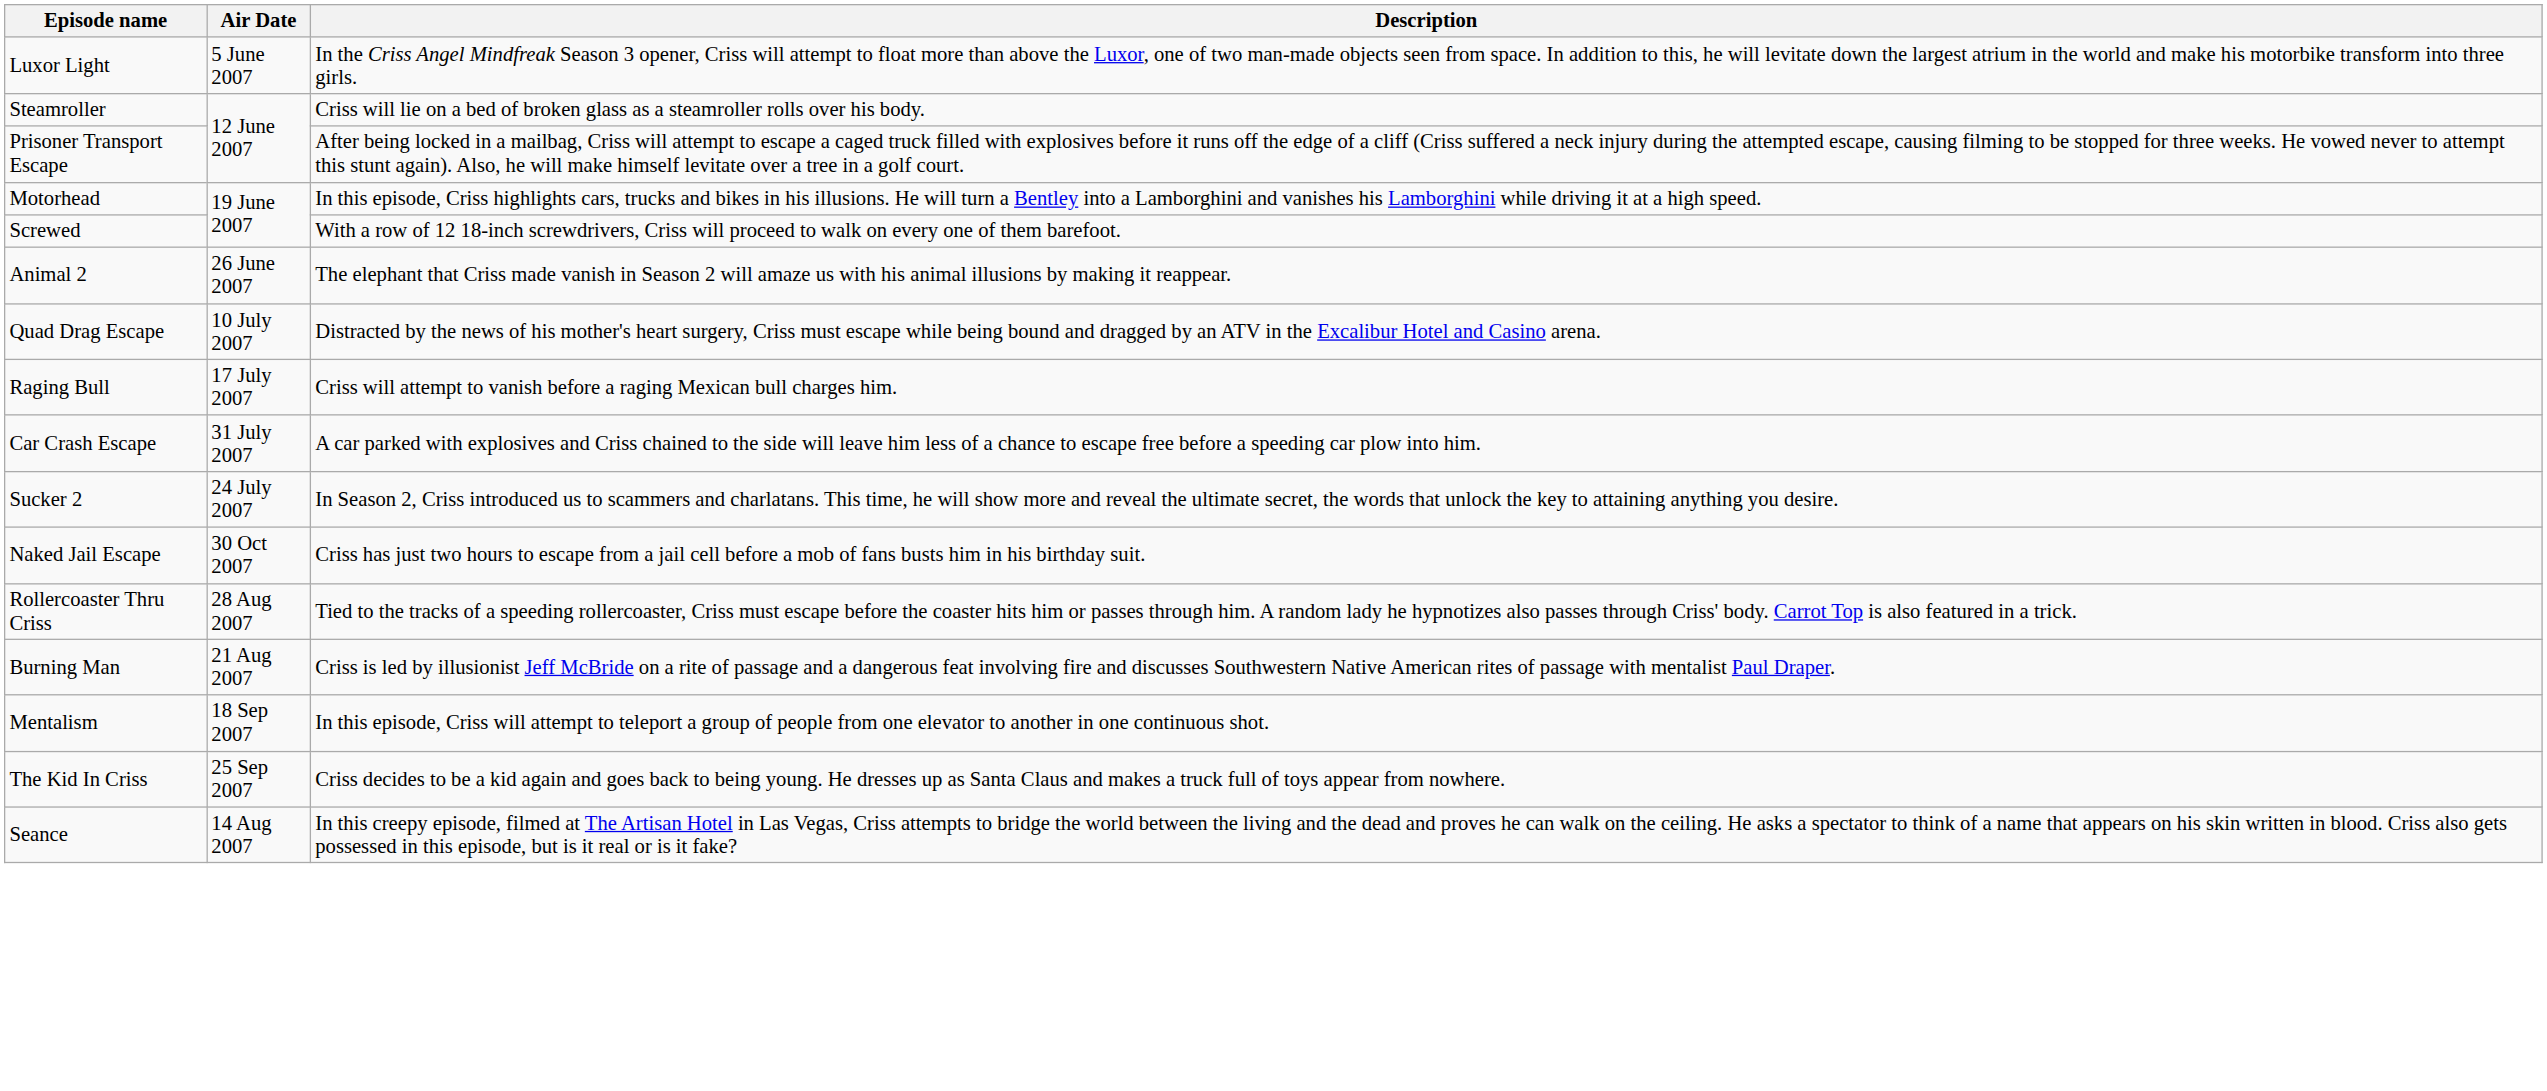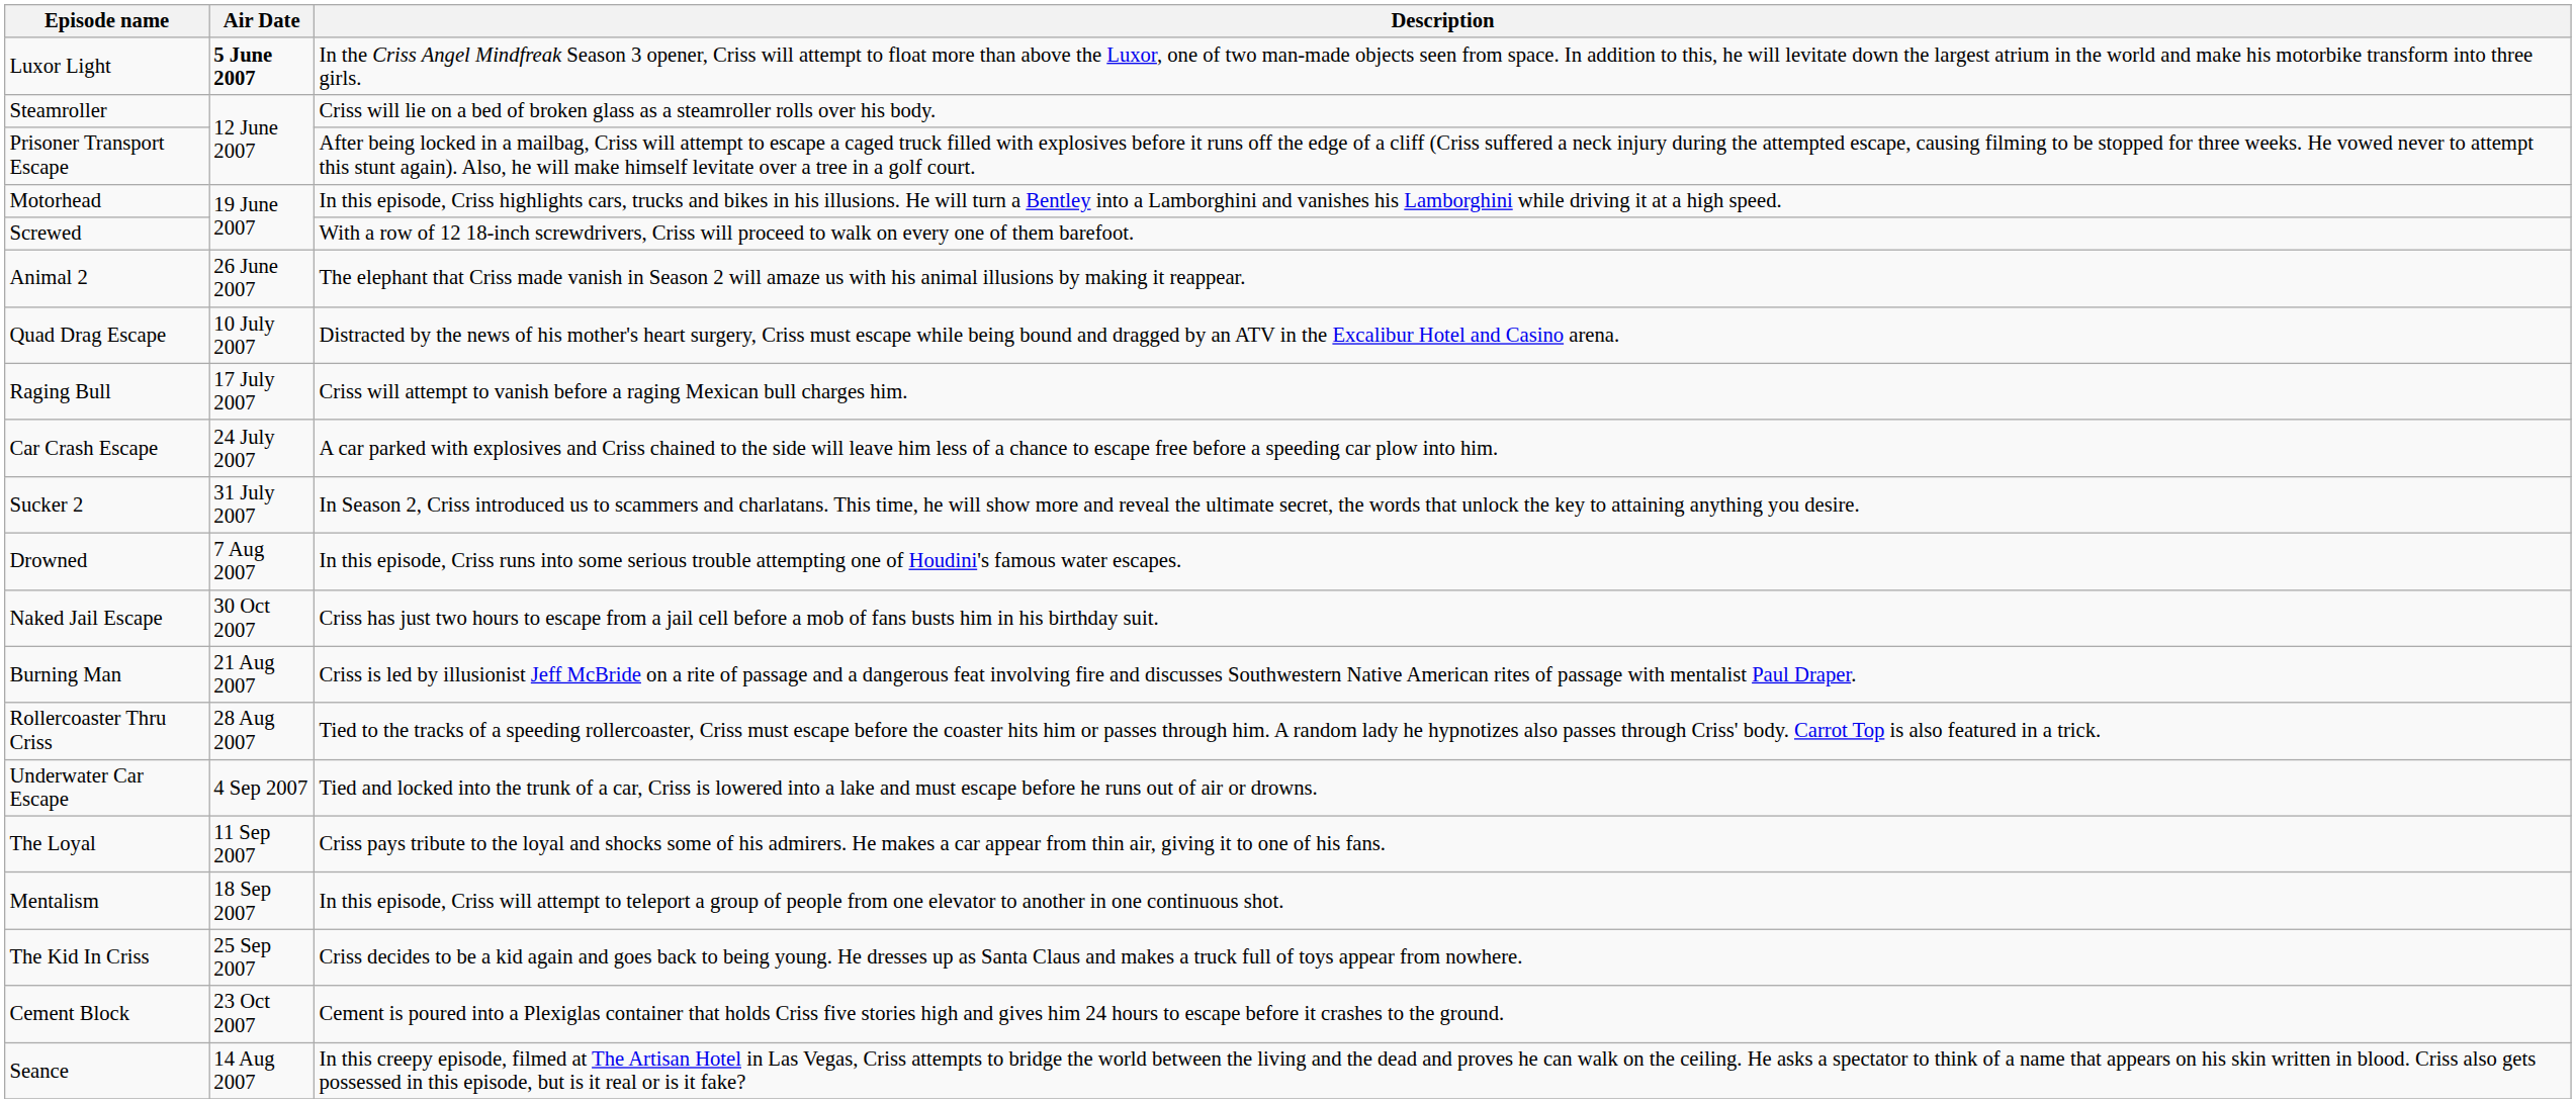 <table class="wikitable">
 <tr>
 <th>Episode name</th>
 <th>Air Date</th>
 <th>Description</th>
 </tr>
 <tr>
 <td>Luxor Light</td>
-<td>5 June 2007</td>
+<td><strong>5 June 2007</strong></td>
 <td>In the <em>Criss Angel Mindfreak</em> Season 3 opener, Criss will attempt to float more than  above the <a href='#'>Luxor</a>, one of two man-made objects seen from space. In addition to this, he will levitate down the largest atrium in the world and make his motorbike transform into three girls.</td>
 </tr>
 <tr>
 <td>Steamroller</td>
 <td rowspan="2">12 June 2007</td>
 <td>Criss will lie on a bed of broken glass as a steamroller rolls over his body.</td>
 </tr>
 <tr>
 <td>Prisoner Transport Escape</td>
 <td>After being locked in a mailbag, Criss will attempt to escape a caged truck filled with explosives before it runs off the edge of a cliff (Criss suffered a neck injury during the attempted escape, causing filming to be stopped for three weeks. He vowed never to attempt this stunt again). Also, he will make himself levitate over a tree in a golf court.</td>
 </tr>
 <tr>
 <td>Motorhead</td>
 <td rowspan="2">19 June 2007</td>
 <td>In this episode, Criss highlights cars, trucks and bikes in his illusions. He will turn a <a href='#'>Bentley</a> into a Lamborghini and vanishes his <a href='#'>Lamborghini</a> while driving it at a high speed.</td>
 </tr>
 <tr>
 <td>Screwed</td>
 <td>With a row of 12 18-inch screwdrivers, Criss will proceed to walk on every one of them barefoot.</td>
 </tr>
 <tr>
 <td>Animal 2</td>
 <td>26 June 2007</td>
 <td>The elephant that Criss made vanish in Season 2 will amaze us with his animal illusions by making it reappear.</td>
 </tr>
 <tr>
 <td>Quad Drag Escape</td>
 <td>10 July 2007</td>
 <td>Distracted by the news of his mother's heart surgery, Criss must escape while being bound and dragged by an ATV in the <a href='#'>Excalibur Hotel and Casino</a> arena.</td>
 </tr>
 <tr>
 <td>Raging Bull</td>
 <td>17 July 2007</td>
 <td>Criss will attempt to vanish before a raging Mexican bull charges him.</td>
 </tr>
 <tr>
 <td>Car Crash Escape</td>
-<td>31 July 2007</td>
+<td>24 July 2007</td>
 <td>A car parked with explosives and Criss chained to the side will leave him less of a chance to escape free before a speeding car plow into him.</td>
 </tr>
 <tr>
 <td>Sucker 2</td>
-<td>24 July 2007</td>
+<td>31 July 2007</td>
 <td>In Season 2, Criss introduced us to scammers and charlatans. This time, he will show more and reveal the ultimate secret, the words that unlock the key to attaining anything you desire.</td>
+</tr>
+<tr>
+<td>Drowned</td>
+<td>7 Aug 2007</td>
+<td>In this episode, Criss runs into some serious trouble attempting one of <a href='#'>Houdini</a>'s famous water escapes.</td>
 </tr>
 <tr>
 <td>Naked Jail Escape</td>
 <td>30 Oct 2007</td>
 <td>Criss has just two hours to escape from a jail cell before a mob of fans busts him in his birthday suit.</td>
 </tr>
 <tr>
+<td>Burning Man</td>
+<td>21 Aug 2007</td>
+<td>Criss is led by illusionist <a href='#'>Jeff McBride</a> on a rite of passage and a dangerous feat involving fire and discusses Southwestern Native American rites of passage with mentalist <a href='#'>Paul Draper</a>.</td>
+</tr>
+<tr>
 <td>Rollercoaster Thru Criss</td>
 <td>28 Aug 2007</td>
 <td>Tied to the tracks of a speeding rollercoaster, Criss must escape before the coaster hits him or passes through him. A random lady he hypnotizes also passes through Criss' body. <a href='#'>Carrot Top</a> is also featured in a trick.</td>
 </tr>
 <tr>
-<td>Burning Man</td>
-<td>21 Aug 2007</td>
-<td>Criss is led by illusionist <a href='#'>Jeff McBride</a> on a rite of passage and a dangerous feat involving fire and discusses Southwestern Native American rites of passage with mentalist <a href='#'>Paul Draper</a>.</td>
+<td>Underwater Car Escape</td>
+<td>4 Sep 2007</td>
+<td>Tied and locked into the trunk of a car, Criss is lowered into a lake and must escape before he runs out of air or drowns.</td>
+</tr>
+<tr>
+<td>The Loyal</td>
+<td>11 Sep 2007</td>
+<td>Criss pays tribute to the loyal and shocks some of his admirers. He makes a car appear from thin air, giving it to one of his fans.</td>
 </tr>
 <tr>
 <td>Mentalism</td>
 <td>18 Sep 2007</td>
 <td>In this episode, Criss will attempt to teleport a group of people from one elevator to another in one continuous shot.</td>
 </tr>
 <tr>
 <td>The Kid In Criss</td>
 <td>25 Sep 2007</td>
 <td>Criss decides to be a kid again and goes back to being young. He dresses up as Santa Claus and makes a truck full of toys appear from nowhere.</td>
 </tr>
 <tr>
+<td>Cement Block</td>
+<td>23 Oct 2007</td>
+<td>Cement is poured into a Plexiglas container that holds Criss five stories high and gives him 24 hours to escape before it crashes to the ground.</td>
+</tr>
+<tr>
 <td>Seance</td>
 <td>14 Aug 2007</td>
 <td>In this creepy episode, filmed at <a href='#'>The Artisan Hotel</a> in Las Vegas, Criss attempts to bridge the world between the living and the dead and proves he can walk on the ceiling. He asks a spectator to think of a name that appears on his skin written in blood. Criss also gets possessed in this episode, but is it real or is it fake?</td>
 </tr>
 </table>
